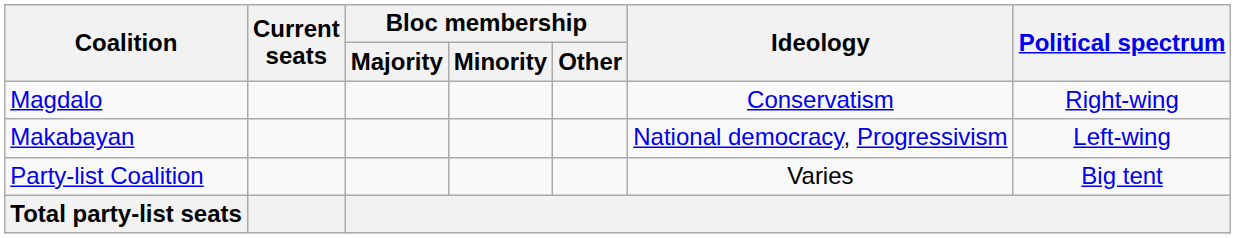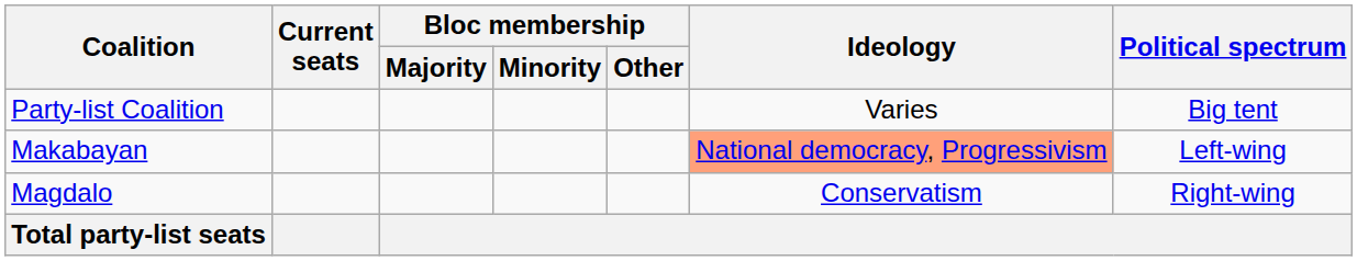 <table class="wikitable" style="text-align:center">
 <tr>
 <th rowspan="2">Coalition</th>
 <th rowspan="2" width="50px">Current seats</th>
 <th colspan="3">Bloc membership</th>
 <th rowspan="2">Ideology</th>
 <th rowspan="2"><a href='#'>Political spectrum</a></th>
 </tr>
 <tr>
 <th>Majority</th>
 <th>Minority</th>
 <th>Other</th>
 </tr>
 <tr>
+<td align="left"><a href='#'>Party-list Coalition</a></td>
+<td></td>
+<td></td>
+<td></td>
+<td></td>
+<td>Varies</td>
+<td><a href='#'>Big tent</a></td>
+</tr>
+<tr>
+<td align="left"><a href='#'>Makabayan</a></td>
+<td></td>
+<td></td>
+<td></td>
+<td></td>
+<td style="background: lightsalmon;"><a href='#'>National democracy</a>, <a href='#'>Progressivism</a></td>
+<td><a href='#'>Left-wing</a></td>
+</tr>
+<tr>
 <td align="left"><a href='#'>Magdalo</a></td>
 <td></td>
 <td></td>
 <td></td>
 <td></td>
 <td><a href='#'>Conservatism</a></td>
 <td><a href='#'>Right-wing</a></td>
 </tr>
 <tr>
-<td align="left"><a href='#'>Makabayan</a></td>
-<td></td>
-<td></td>
-<td></td>
-<td></td>
-<td><a href='#'>National democracy</a>, <a href='#'>Progressivism</a></td>
-<td><a href='#'>Left-wing</a></td>
-</tr>
-<tr>
-<td align="left"><a href='#'>Party-list Coalition</a></td>
-<td></td>
-<td></td>
-<td></td>
-<td></td>
-<td>Varies</td>
-<td><a href='#'>Big tent</a></td>
-</tr>
-<tr>
 <th>Total party-list seats</th>
 <th></th>
 <th colspan=5></th>
 </tr>
 </table>
